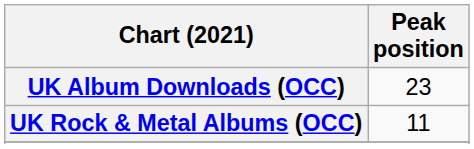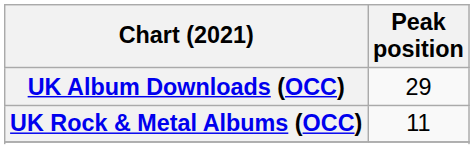 <table class="wikitable sortable plainrowheaders" style="text-align:center">
 <tr>
 <th scope="col">Chart (2021)</th>
 <th scope="col">Peak<br>position</th>
 </tr>
 <tr>
 <th scope="row"><a href='#'>UK Album Downloads</a> (<a href='#'>OCC</a>)</th>
-<td>23</td>
+<td>29</td>
 </tr>
 <tr>
 <th scope="row"><a href='#'>UK Rock & Metal Albums</a> (<a href='#'>OCC</a>)</th>
 <td>11</td>
 </tr>
 <tr>
 </tr>
 <tr>
 </tr>
 </table>
